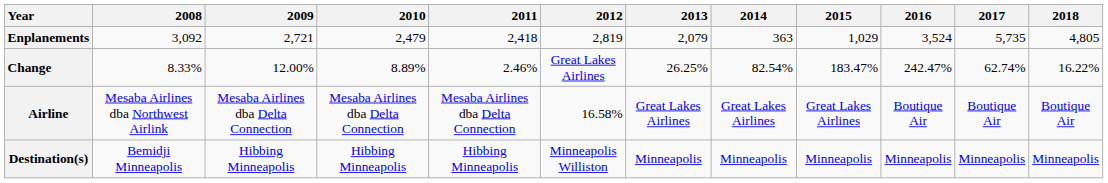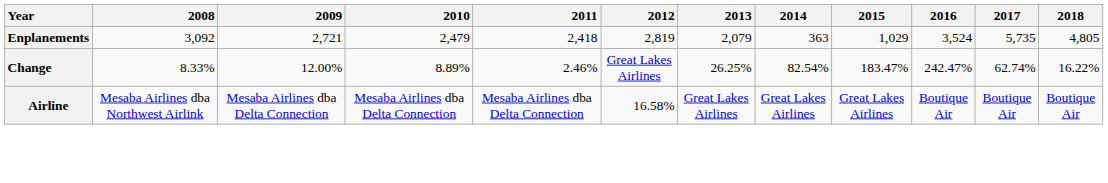 <table class="wikitable" style="font-size:95%;">
 <tr>
 <th style="text-align:left;">Year</th>
 <th style="text-align:right;">2008 </th>
 <th style="text-align:right;">2009 </th>
 <th style="text-align:right;">2010 </th>
 <th style="text-align:right;">2011 </th>
 <th style="text-align:right;">2012 </th>
 <th style="text-align:right;">2013</th>
 <th>2014</th>
 <th>2015</th>
 <th>2016</th>
 <th>2017</th>
 <th>2018</th>
 </tr>
 <tr>
 <th style="text-align:left;">Enplanements</th>
 <td style="text-align:right;">3,092</td>
 <td style="text-align:right;">2,721</td>
 <td style="text-align:right;">2,479</td>
 <td style="text-align:right;">2,418</td>
 <td style="text-align:right;">2,819</td>
 <td style="text-align:right;">2,079</td>
 <td style="text-align:right;">363</td>
 <td style="text-align:right;">1,029</td>
 <td style="text-align:right;">3,524</td>
 <td style="text-align:right;">5,735</td>
 <td style="text-align:right;">4,805</td>
 </tr>
 <tr>
 <th style="text-align:left;">Change</th>
 <td style="text-align:right;">8.33%</td>
 <td style="text-align:right;">12.00%</td>
 <td style="text-align:right;">8.89%</td>
 <td style="text-align:right;">2.46%</td>
 <td style="text-align:center;"><a href='#'>Great Lakes Airlines</a></td>
 <td style="text-align:right;">26.25%</td>
 <td style="text-align:right;">82.54%</td>
 <td style="text-align:right;">183.47%</td>
 <td style="text-align:right;">242.47%</td>
 <td style="text-align:right;">62.74%</td>
 <td style="text-align:right;">16.22%</td>
 </tr>
 <tr>
 <th>Airline</th>
 <td style="text-align:center;"><a href='#'>Mesaba Airlines</a> dba <a href='#'>Northwest Airlink</a></td>
 <td style="text-align:center;"><a href='#'>Mesaba Airlines</a> dba <a href='#'>Delta Connection</a></td>
 <td style="text-align:center;"><a href='#'>Mesaba Airlines</a> dba <a href='#'>Delta Connection</a></td>
 <td style="text-align:center;"><a href='#'>Mesaba Airlines</a> dba <a href='#'>Delta Connection</a></td>
 <td style="text-align:right;">16.58%</td>
 <td style="text-align:center;"><a href='#'>Great Lakes Airlines</a></td>
 <td style="text-align:center;"><a href='#'>Great Lakes Airlines</a></td>
 <td style="text-align:center;"><a href='#'>Great Lakes Airlines</a></td>
 <td style="text-align:center;"><a href='#'>Boutique Air</a></td>
 <td style="text-align:center;"><a href='#'>Boutique Air</a></td>
 <td style="text-align:center;"><a href='#'>Boutique Air</a></td>
 </tr>
-<tr>
-<th>Destination(s)</th>
-<td style="text-align:center;"><a href='#'>Bemidji</a><br><a href='#'>Minneapolis</a></td>
-<td style="text-align:center;"><a href='#'>Hibbing</a><br><a href='#'>Minneapolis</a></td>
-<td style="text-align:center;"><a href='#'>Hibbing</a><br><a href='#'>Minneapolis</a></td>
-<td style="text-align:center;"><a href='#'>Hibbing</a><br><a href='#'>Minneapolis</a></td>
-<td style="text-align:center;"><a href='#'>Minneapolis</a><br><a href='#'>Williston</a></td>
-<td style="text-align:center;"><a href='#'>Minneapolis</a></td>
-<td style="text-align:center;"><a href='#'>Minneapolis</a></td>
-<td style="text-align:center;"><a href='#'>Minneapolis</a></td>
-<td style="text-align:center;"><a href='#'>Minneapolis</a></td>
-<td style="text-align:center;"><a href='#'>Minneapolis</a></td>
-<td style="text-align:center;"><a href='#'>Minneapolis</a></td>
-</tr>
 </table>
